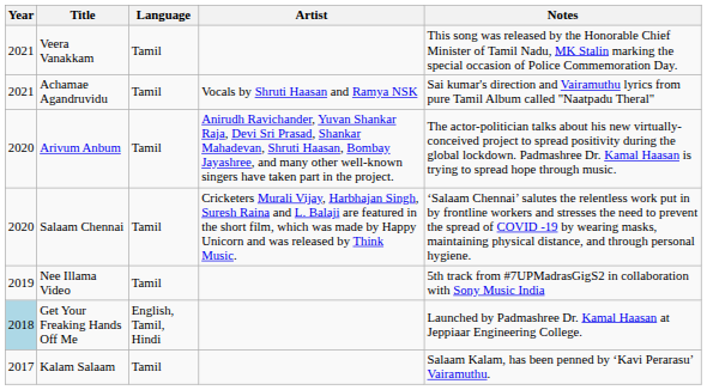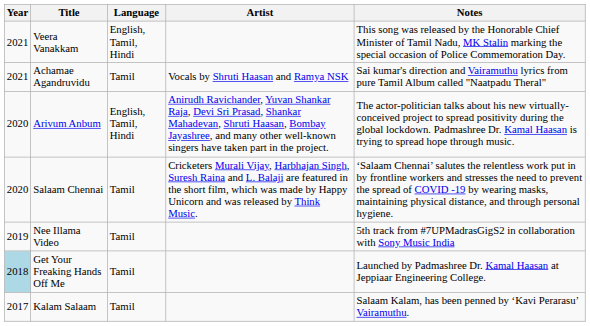 <table class="wikitable">
 <tr>
 <th>Year</th>
 <th><strong>Title</strong></th>
 <th><strong>Language</strong></th>
 <th><strong>Artist</strong></th>
 <th><strong>Notes</strong></th>
 </tr>
 <tr>
 <td>2021</td>
 <td>Veera Vanakkam</td>
-<td>Tamil</td>
+<td>English, Tamil, Hindi</td>
 <td></td>
 <td>This song was released by the Honorable Chief Minister of Tamil Nadu, <a href='#'>MK Stalin</a> marking the special occasion of Police Commemoration Day.</td>
 </tr>
 <tr>
 <td>2021</td>
 <td>Achamae Agandruvidu</td>
 <td>Tamil</td>
 <td>Vocals by <a href='#'>Shruti Haasan</a> and <a href='#'>Ramya NSK</a></td>
 <td>Sai kumar's direction and <a href='#'>Vairamuthu</a> lyrics from pure Tamil Album called "Naatpadu Theral"</td>
 </tr>
 <tr>
 <td>2020</td>
 <td><a href='#'>Arivum Anbum</a></td>
-<td>Tamil</td>
+<td>English, Tamil, Hindi</td>
 <td><a href='#'>Anirudh Ravichander</a>, <a href='#'>Yuvan Shankar Raja</a>, <a href='#'>Devi Sri Prasad</a>, <a href='#'>Shankar Mahadevan</a>, <a href='#'>Shruti Haasan</a>, <a href='#'>Bombay Jayashree</a>, and many other well-known singers have taken part in the project.</td>
 <td>The actor-politician talks about his new virtually-conceived project to spread positivity during the global lockdown. Padmashree Dr. <a href='#'>Kamal Haasan</a> is trying to spread hope through music.</td>
 </tr>
 <tr>
 <td>2020</td>
 <td>Salaam Chennai</td>
 <td>Tamil</td>
 <td>Cricketers <a href='#'>Murali Vijay</a>, <a href='#'>Harbhajan Singh</a>, <a href='#'>Suresh Raina</a> and <a href='#'>L. Balaji</a> are featured in the short film, which was made by Happy Unicorn and was released by <a href='#'>Think Music</a>.</td>
 <td>‘Salaam Chennai’ salutes the relentless work put in by frontline workers and stresses the need to prevent the spread of <a href='#'>COVID -19</a> by wearing masks, maintaining physical distance, and through personal hygiene.</td>
 </tr>
 <tr>
 <td>2019</td>
 <td>Nee Illama Video</td>
 <td>Tamil</td>
 <td></td>
 <td>5th track from #7UPMadrasGigS2 in collaboration with <a href='#'>Sony Music India</a></td>
 </tr>
 <tr>
 <td style="background: lightblue;">2018</td>
 <td>Get Your Freaking Hands Off Me</td>
-<td>English, Tamil, Hindi</td>
+<td>Tamil</td>
 <td></td>
 <td>Launched by Padmashree Dr. <a href='#'>Kamal Haasan</a> at Jeppiaar Engineering College.</td>
 </tr>
 <tr>
 <td>2017</td>
 <td>Kalam Salaam</td>
 <td>Tamil</td>
 <td></td>
 <td>Salaam Kalam, has been penned by ‘Kavi Perarasu’ <a href='#'>Vairamuthu</a>.</td>
 </tr>
 </table>
